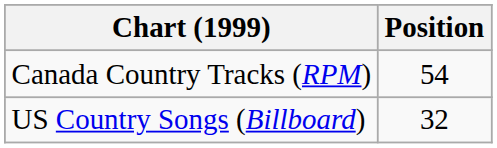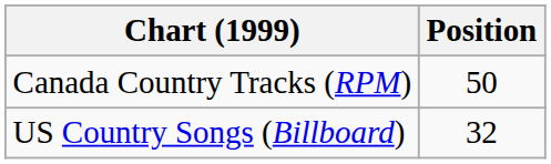 <table class="wikitable sortable">
 <tr>
 <th scope="col">Chart (1999)</th>
 <th scope="col">Position</th>
 </tr>
 <tr>
 <td>Canada Country Tracks (<em><a href='#'>RPM</a></em>)</td>
-<td align="center">54</td>
+<td align="center">50</td>
 </tr>
 <tr>
 <td>US <a href='#'>Country Songs</a> (<em><a href='#'>Billboard</a></em>)</td>
 <td align="center">32</td>
 </tr>
 </table>
